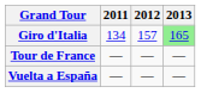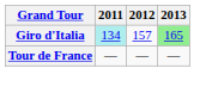 <table class="wikitable plainrowheaders">
 <tr>
 <th scope="col"><a href='#'>Grand Tour</a></th>
 <th scope="col">2011</th>
 <th scope="col">2012</th>
 <th scope="col">2013</th>
 </tr>
 <tr style="text-align:center;">
 <th scope="row"> <a href='#'>Giro d'Italia</a></th>
-<td style="text-align:center;"><a href='#'>134</a></td>
+<td style="background: paleturquoise; text-align:center;"><a href='#'>134</a></td>
 <td style="text-align:center;"><a href='#'>157</a></td>
 <td style="background: lightgreen; text-align:center;"><a href='#'>165</a></td>
 </tr>
 <tr style="text-align:center;">
 <th scope="row"> <a href='#'>Tour de France</a></th>
 <td>—</td>
 <td>—</td>
 <td>—</td>
 </tr>
-<tr style="text-align:center;">
-<th scope="row"> <a href='#'>Vuelta a España</a></th>
-<td>—</td>
-<td>—</td>
-<td>—</td>
-</tr>
 </table>
